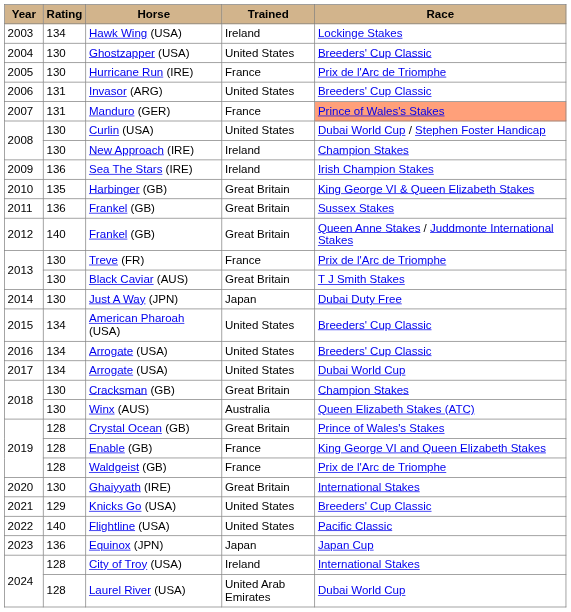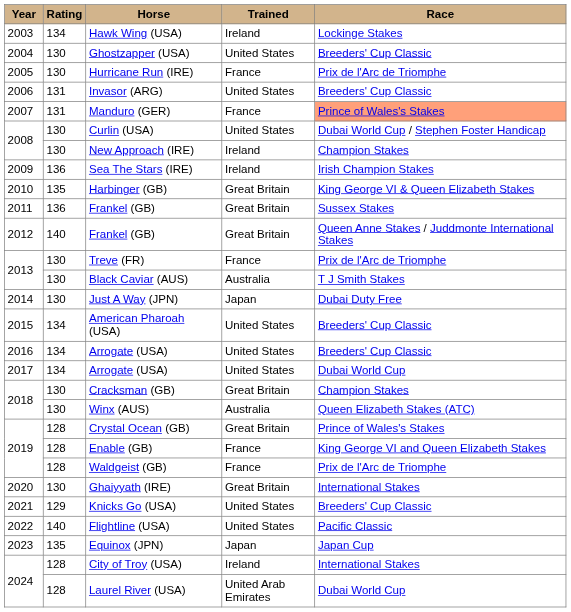 <table border="1" cellpadding="4" style="border-collapse: collapse">
 <tr bgcolor="#D2B48C" align="center">
 <td width="45px"><strong>Year</strong></td>
 <td width="50px"><strong>Rating</strong></td>
 <td width="180px"><strong>Horse</strong></td>
 <td width="120px"><strong>Trained</strong></td>
 <td width="340px"><strong>Race</strong></td>
 </tr>
 <tr>
 <td>2003</td>
 <td>134</td>
 <td><a href='#'>Hawk Wing</a> (USA)</td>
 <td>Ireland</td>
 <td><a href='#'>Lockinge Stakes</a></td>
 </tr>
 <tr>
 <td>2004</td>
 <td>130</td>
 <td><a href='#'>Ghostzapper</a> (USA)</td>
 <td>United States</td>
 <td><a href='#'>Breeders' Cup Classic</a></td>
 </tr>
 <tr>
 <td>2005</td>
 <td>130</td>
 <td><a href='#'>Hurricane Run</a> (IRE)</td>
 <td>France</td>
 <td><a href='#'>Prix de l'Arc de Triomphe</a></td>
 </tr>
 <tr>
 <td>2006</td>
 <td>131</td>
 <td><a href='#'>Invasor</a> (ARG)</td>
 <td>United States</td>
 <td><a href='#'>Breeders' Cup Classic</a></td>
 </tr>
 <tr>
 <td>2007</td>
 <td>131</td>
 <td><a href='#'>Manduro</a> (GER)</td>
 <td>France</td>
 <td style="background: lightsalmon;"><a href='#'>Prince of Wales's Stakes</a></td>
 </tr>
 <tr>
 <td rowspan="2">2008</td>
 <td>130</td>
 <td><a href='#'>Curlin</a> (USA)</td>
 <td>United States</td>
 <td><a href='#'>Dubai World Cup</a> / <a href='#'>Stephen Foster Handicap</a></td>
 </tr>
 <tr>
 <td>130</td>
 <td><a href='#'>New Approach</a> (IRE)</td>
 <td>Ireland</td>
 <td><a href='#'>Champion Stakes</a></td>
 </tr>
 <tr>
 <td>2009</td>
 <td>136</td>
 <td><a href='#'>Sea The Stars</a> (IRE)</td>
 <td>Ireland</td>
 <td><a href='#'>Irish Champion Stakes</a></td>
 </tr>
 <tr>
 <td>2010</td>
 <td>135</td>
 <td><a href='#'>Harbinger</a> (GB)</td>
 <td>Great Britain</td>
 <td><a href='#'>King George VI & Queen Elizabeth Stakes</a></td>
 </tr>
 <tr>
 <td>2011</td>
 <td>136</td>
 <td><a href='#'>Frankel</a> (GB)</td>
 <td>Great Britain</td>
 <td><a href='#'>Sussex Stakes</a></td>
 </tr>
 <tr>
 <td>2012</td>
 <td>140</td>
 <td><a href='#'>Frankel</a> (GB)</td>
 <td>Great Britain</td>
 <td><a href='#'>Queen Anne Stakes</a> / <a href='#'>Juddmonte International Stakes</a></td>
 </tr>
 <tr>
 <td rowspan="2">2013</td>
 <td>130</td>
 <td><a href='#'>Treve</a> (FR)</td>
 <td>France</td>
 <td><a href='#'>Prix de l'Arc de Triomphe</a></td>
 </tr>
 <tr>
 <td>130</td>
 <td><a href='#'>Black Caviar</a> (AUS)</td>
-<td>Great Britain</td>
+<td>Australia</td>
 <td><a href='#'>T J Smith Stakes</a></td>
 </tr>
 <tr>
 <td>2014</td>
 <td>130</td>
 <td><a href='#'>Just A Way</a> (JPN)</td>
 <td>Japan</td>
 <td><a href='#'>Dubai Duty Free</a></td>
 </tr>
 <tr>
 <td>2015</td>
 <td>134</td>
 <td><a href='#'>American Pharoah</a> (USA)</td>
 <td>United States</td>
 <td><a href='#'>Breeders' Cup Classic</a></td>
 </tr>
 <tr>
 <td>2016</td>
 <td>134</td>
 <td><a href='#'>Arrogate</a> (USA)</td>
 <td>United States</td>
 <td><a href='#'>Breeders' Cup Classic</a></td>
 </tr>
 <tr>
 <td>2017</td>
 <td>134</td>
 <td><a href='#'>Arrogate</a> (USA)</td>
 <td>United States</td>
 <td><a href='#'>Dubai World Cup</a></td>
 </tr>
 <tr>
 <td rowspan="2">2018</td>
 <td>130</td>
 <td><a href='#'>Cracksman</a> (GB)</td>
 <td>Great Britain</td>
 <td><a href='#'>Champion Stakes</a></td>
 </tr>
 <tr>
 <td>130</td>
 <td><a href='#'>Winx</a> (AUS)</td>
 <td>Australia</td>
 <td><a href='#'>Queen Elizabeth Stakes (ATC)</a></td>
 </tr>
 <tr>
 <td rowspan="3">2019</td>
 <td>128</td>
 <td><a href='#'>Crystal Ocean</a> (GB)</td>
 <td>Great Britain</td>
 <td><a href='#'>Prince of Wales's Stakes</a></td>
 </tr>
 <tr>
 <td>128</td>
 <td><a href='#'>Enable</a> (GB)</td>
 <td>France</td>
 <td><a href='#'>King George VI and Queen Elizabeth Stakes</a></td>
 </tr>
 <tr>
 <td>128</td>
 <td><a href='#'>Waldgeist</a> (GB)</td>
 <td>France</td>
 <td><a href='#'>Prix de l'Arc de Triomphe</a></td>
 </tr>
 <tr>
 <td>2020</td>
 <td>130</td>
 <td><a href='#'>Ghaiyyath</a> (IRE)</td>
 <td>Great Britain</td>
 <td><a href='#'>International Stakes</a></td>
 </tr>
 <tr>
 <td>2021</td>
 <td>129</td>
 <td><a href='#'>Knicks Go</a> (USA)</td>
 <td>United States</td>
 <td><a href='#'>Breeders' Cup Classic</a></td>
 </tr>
 <tr>
 <td>2022</td>
 <td>140</td>
 <td><a href='#'>Flightline</a> (USA)</td>
 <td>United States</td>
 <td><a href='#'>Pacific Classic</a></td>
 </tr>
 <tr>
 <td>2023</td>
-<td>136</td>
+<td>135</td>
 <td><a href='#'>Equinox</a> (JPN)</td>
 <td>Japan</td>
 <td><a href='#'>Japan Cup</a></td>
 </tr>
 <tr>
 <td rowspan="2">2024</td>
 <td>128</td>
 <td><a href='#'>City of Troy</a> (USA)</td>
 <td>Ireland</td>
 <td><a href='#'>International Stakes</a></td>
 </tr>
 <tr>
 <td>128</td>
 <td><a href='#'>Laurel River</a> (USA)</td>
 <td>United Arab Emirates</td>
 <td><a href='#'>Dubai World Cup</a></td>
 </tr>
 </table>
